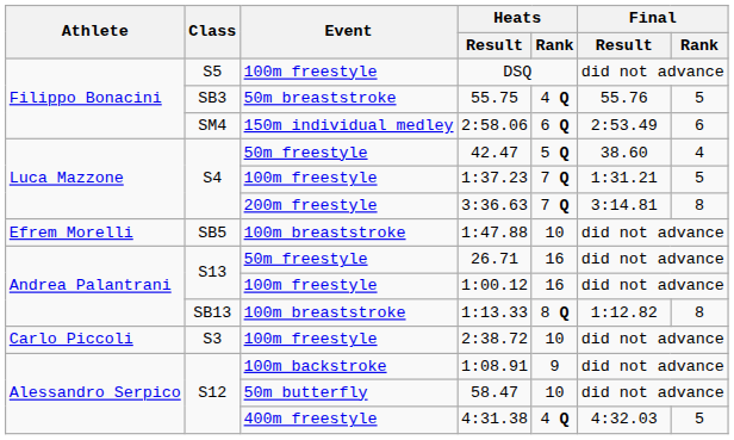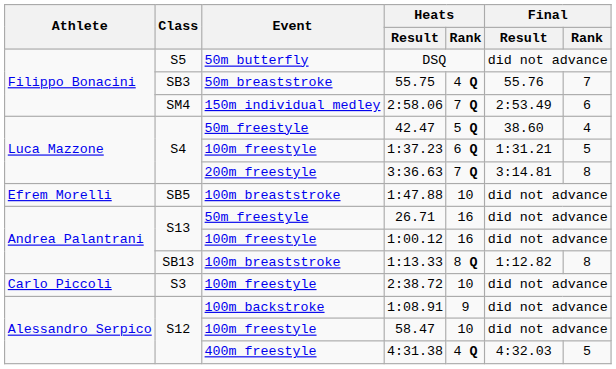 <table class=wikitable style="font-size:90%">
 <tr>
 <th rowspan="2">Athlete</th>
 <th rowspan="2">Class</th>
 <th rowspan="2">Event</th>
 <th colspan="2">Heats</th>
 <th colspan="2">Final</th>
 </tr>
 <tr>
 <th>Result</th>
 <th>Rank</th>
 <th>Result</th>
 <th>Rank</th>
 </tr>
 <tr>
 <td rowspan="3"><a href='#'>Filippo Bonacini</a></td>
 <td style="text-align:center;">S5</td>
-<td><a href='#'>100m freestyle</a></td>
+<td><a href='#'>50m butterfly</a></td>
 <td style="text-align:center;" colspan="2">DSQ</td>
 <td style="text-align:center;" colspan="2">did not advance</td>
 </tr>
 <tr>
 <td style="text-align:center;">SB3</td>
 <td><a href='#'>50m breaststroke</a></td>
 <td style="text-align:center;">55.75</td>
 <td style="text-align:center;">4 <strong>Q</strong></td>
 <td style="text-align:center;">55.76</td>
-<td style="text-align:center;">5</td>
+<td style="text-align:center;">7</td>
 </tr>
 <tr>
 <td style="text-align:center;">SM4</td>
 <td><a href='#'>150m individual medley</a></td>
 <td style="text-align:center;">2:58.06</td>
-<td style="text-align:center;">6 <strong>Q</strong></td>
+<td style="text-align:center;">7 <strong>Q</strong></td>
 <td style="text-align:center;">2:53.49</td>
 <td style="text-align:center;">6</td>
 </tr>
 <tr>
 <td rowspan="3"><a href='#'>Luca Mazzone</a></td>
 <td rowspan="3" style="text-align:center;">S4</td>
 <td><a href='#'>50m freestyle</a></td>
 <td style="text-align:center;">42.47</td>
 <td style="text-align:center;">5 <strong>Q</strong></td>
 <td style="text-align:center;">38.60</td>
 <td style="text-align:center;">4</td>
 </tr>
 <tr>
 <td><a href='#'>100m freestyle</a></td>
 <td style="text-align:center;">1:37.23</td>
-<td style="text-align:center;">7 <strong>Q</strong></td>
+<td style="text-align:center;">6 <strong>Q</strong></td>
 <td style="text-align:center;">1:31.21</td>
 <td style="text-align:center;">5</td>
 </tr>
 <tr>
 <td><a href='#'>200m freestyle</a></td>
 <td style="text-align:center;">3:36.63</td>
 <td style="text-align:center;">7 <strong>Q</strong></td>
 <td style="text-align:center;">3:14.81</td>
 <td style="text-align:center;">8</td>
 </tr>
 <tr>
 <td><a href='#'>Efrem Morelli</a></td>
 <td style="text-align:center;">SB5</td>
 <td><a href='#'>100m breaststroke</a></td>
 <td style="text-align:center;">1:47.88</td>
 <td style="text-align:center;">10</td>
 <td style="text-align:center;" colspan="2">did not advance</td>
 </tr>
 <tr>
 <td rowspan="3"><a href='#'>Andrea Palantrani</a></td>
 <td rowspan="2" style="text-align:center;">S13</td>
 <td><a href='#'>50m freestyle</a></td>
 <td style="text-align:center;">26.71</td>
 <td style="text-align:center;">16</td>
 <td style="text-align:center;" colspan="2">did not advance</td>
 </tr>
 <tr>
 <td><a href='#'>100m freestyle</a></td>
 <td style="text-align:center;">1:00.12</td>
 <td style="text-align:center;">16</td>
 <td style="text-align:center;" colspan="2">did not advance</td>
 </tr>
 <tr>
 <td style="text-align:center;">SB13</td>
 <td><a href='#'>100m breaststroke</a></td>
 <td style="text-align:center;">1:13.33</td>
 <td style="text-align:center;">8 <strong>Q</strong></td>
 <td style="text-align:center;">1:12.82</td>
 <td style="text-align:center;">8</td>
 </tr>
 <tr>
 <td><a href='#'>Carlo Piccoli</a></td>
 <td style="text-align:center;">S3</td>
 <td><a href='#'>100m freestyle</a></td>
 <td style="text-align:center;">2:38.72</td>
 <td style="text-align:center;">10</td>
 <td style="text-align:center;" colspan="2">did not advance</td>
 </tr>
 <tr>
 <td rowspan="3"><a href='#'>Alessandro Serpico</a></td>
 <td rowspan="3" style="text-align:center;">S12</td>
 <td><a href='#'>100m backstroke</a></td>
 <td style="text-align:center;">1:08.91</td>
 <td style="text-align:center;">9</td>
 <td style="text-align:center;" colspan="2">did not advance</td>
 </tr>
 <tr>
-<td><a href='#'>50m butterfly</a></td>
+<td><a href='#'>100m freestyle</a></td>
 <td style="text-align:center;">58.47</td>
 <td style="text-align:center;">10</td>
 <td style="text-align:center;" colspan="2">did not advance</td>
 </tr>
 <tr>
 <td><a href='#'>400m freestyle</a></td>
 <td style="text-align:center;">4:31.38</td>
 <td style="text-align:center;">4 <strong>Q</strong></td>
 <td style="text-align:center;">4:32.03</td>
 <td style="text-align:center;">5</td>
 </tr>
 </table>
